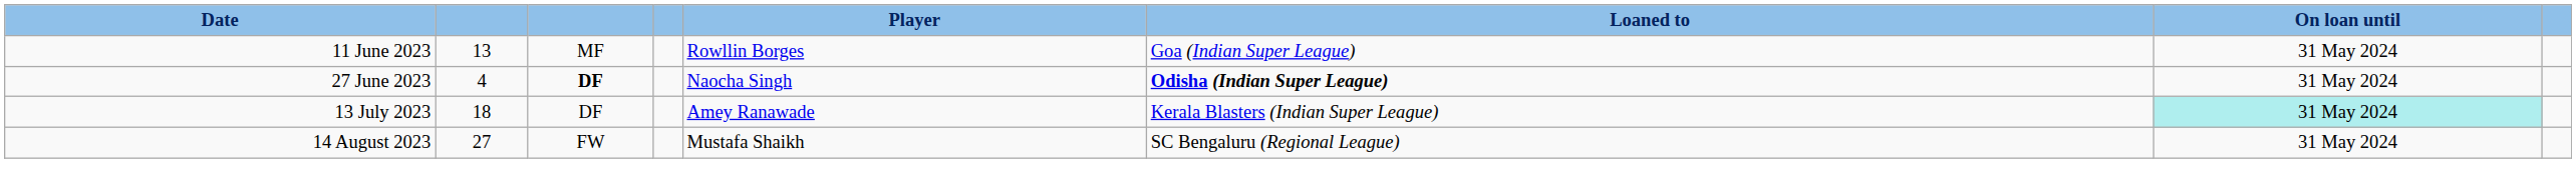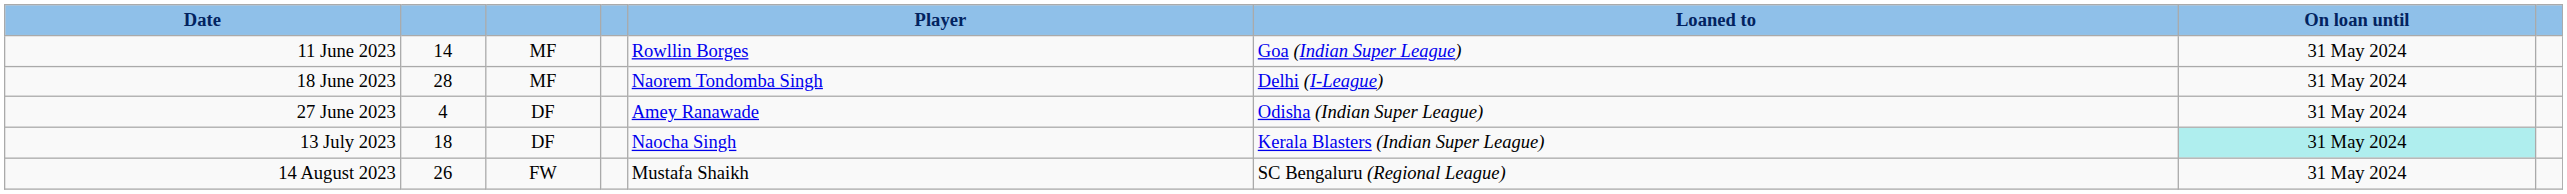 <table class="wikitable sortable" style="text-align:center; font-size:90%; width:100%;">
 <tr>
 <th style="background-color:#8FC0E9; color:#022360;">Date</th>
 <th style="background-color:#8FC0E9; color:#022360;"></th>
 <th style="background-color:#8FC0E9; color:#022360;"></th>
 <th style="background-color:#8FC0E9; color:#022360;"></th>
 <th style="background-color:#8FC0E9; color:#022360;">Player</th>
 <th style="background-color:#8FC0E9; color:#022360;">Loaned to</th>
 <th style="background-color:#8FC0E9; color:#022360;">On loan until</th>
 <th style="background-color:#8FC0E9; color:#022360;" class="unsortable"></th>
 </tr>
 <tr>
 <td style="text-align:right;">11 June 2023</td>
-<td>13</td>
+<td>14</td>
 <td>MF</td>
 <td></td>
 <td style="text-align:left;"><a href='#'>Rowllin Borges</a></td>
 <td style="text-align:left;"> <a href='#'>Goa</a> <em>(<a href='#'>Indian Super League</a>)</em></td>
 <td>31 May 2024</td>
 <td></td>
 </tr>
 <tr>
+<td style="text-align:right;">18 June 2023</td>
+<td>28</td>
+<td>MF</td>
+<td></td>
+<td style="text-align:left;"><a href='#'>Naorem Tondomba Singh</a></td>
+<td style="text-align:left;"> <a href='#'>Delhi</a> <em>(<a href='#'>I-League</a>)</em></td>
+<td>31 May 2024</td>
+<td></td>
+</tr>
+<tr>
 <td style="text-align:right;">27 June 2023</td>
 <td>4</td>
-<td><strong>DF</strong></td>
+<td>DF</td>
 <td></td>
-<td style="text-align:left;"><a href='#'>Naocha Singh</a></td>
-<td style="text-align:left;"><strong> <a href='#'>Odisha</a> <em>(Indian Super League)</em></strong></td>
+<td style="text-align:left;"><a href='#'>Amey Ranawade</a></td>
+<td style="text-align:left;"> <a href='#'>Odisha</a> <em>(Indian Super League)</em></td>
 <td>31 May 2024</td>
 <td></td>
 </tr>
 <tr>
 <td style="text-align:right;">13 July 2023</td>
 <td>18</td>
 <td>DF</td>
 <td></td>
-<td style="text-align:left;"><a href='#'>Amey Ranawade</a></td>
+<td style="text-align:left;"><a href='#'>Naocha Singh</a></td>
 <td style="text-align:left;"> <a href='#'>Kerala Blasters</a> <em>(Indian Super League)</em></td>
 <td style="background: paleturquoise;">31 May 2024</td>
 <td></td>
 </tr>
 <tr>
 <td style="text-align:right;">14 August 2023</td>
-<td>27</td>
+<td>26</td>
 <td>FW</td>
 <td></td>
 <td style="text-align:left;">Mustafa Shaikh</td>
 <td style="text-align:left;"> SC Bengaluru <em>(Regional League)</em></td>
 <td>31 May 2024</td>
 <td></td>
 </tr>
 </table>
